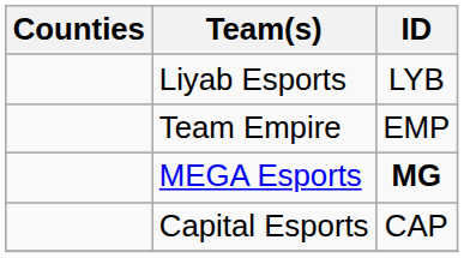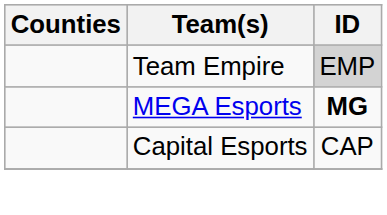 <table class="wikitable">
 <tr>
 <th>Counties</th>
 <th>Team(s)</th>
 <th>ID</th>
 </tr>
 <tr>
 <td style="text-align:left"></td>
-<td style="text-align:left"> Liyab Esports</td>
-<td style="text-align:center">LYB</td>
-</tr>
-<tr>
-<td style="text-align:left"></td>
 <td style="text-align:left"> Team Empire</td>
-<td style="text-align:center">EMP</td>
+<td style="background: lightgrey; text-align:center">EMP</td>
 </tr>
 <tr>
 <td style="text-align:left"></td>
 <td style="text-align:left"> <a href='#'>MEGA Esports</a></td>
 <td style="text-align:center"><strong>MG</strong></td>
 </tr>
 <tr>
 <td style="text-align:left"></td>
 <td style="text-align:left"> Capital Esports</td>
 <td style="text-align:center">CAP</td>
 </tr>
 <tr>
 </tr>
 </table>
